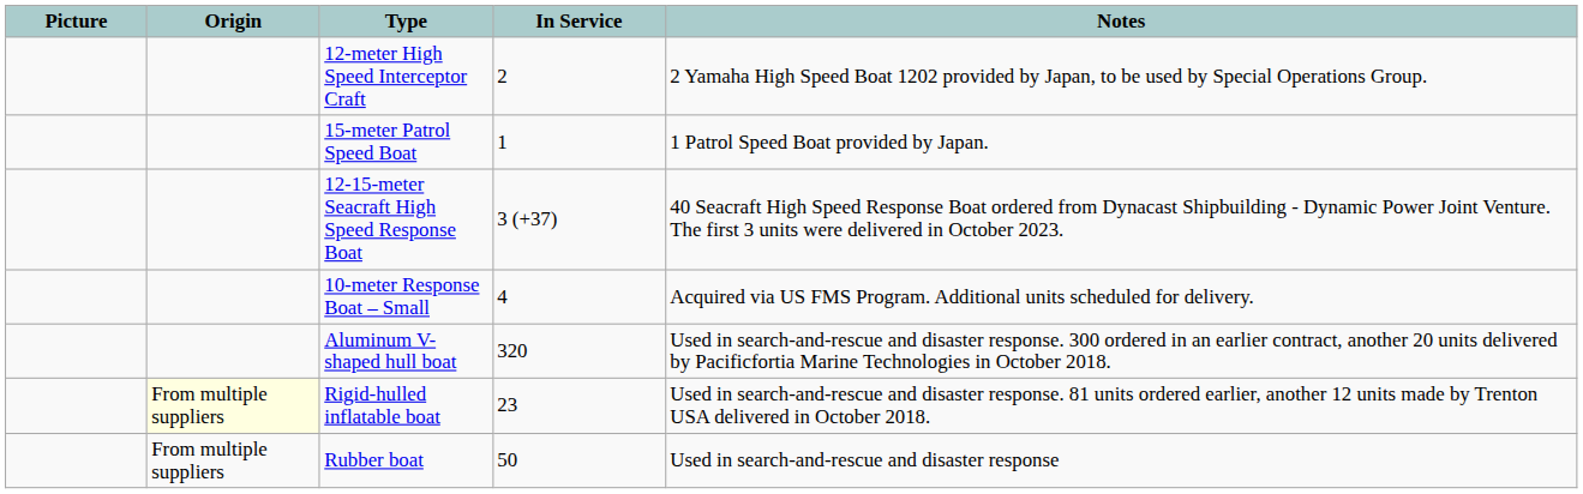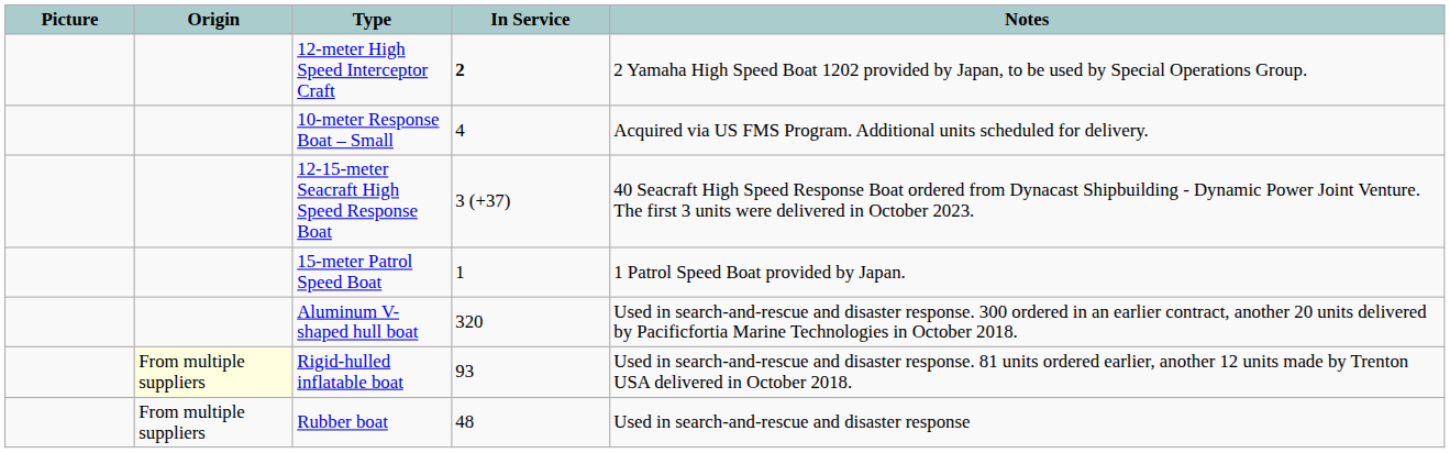 <table class="wikitable">
 <tr>
 <th style="text-align: center; background:#acc; width:9%;">Picture</th>
 <th style="text-align: center; background:#acc; width:11%;">Origin</th>
 <th style="text-align: center; background:#acc; width:11%;">Type</th>
 <th style="text-align: center; background:#acc; width:11%;">In Service</th>
 <th style="text-align: center; background:#acc; width:58%;">Notes</th>
 </tr>
 <tr>
 <td></td>
 <td></td>
 <td><a href='#'>12-meter High Speed Interceptor Craft</a></td>
-<td>2</td>
+<td><strong>2</strong></td>
 <td>2 Yamaha High Speed Boat 1202 provided by Japan, to be used by Special Operations Group.</td>
 </tr>
 <tr>
 <td></td>
 <td></td>
-<td><a href='#'>15-meter Patrol Speed Boat</a></td>
-<td>1</td>
-<td>1 Patrol Speed Boat provided by Japan.</td>
+<td><a href='#'>10-meter Response Boat – Small</a></td>
+<td>4</td>
+<td>Acquired via US FMS Program. Additional units scheduled for delivery.</td>
 </tr>
 <tr>
 <td></td>
 <td></td>
 <td><a href='#'>12-15-meter Seacraft High Speed Response Boat</a></td>
 <td>3 (+37)</td>
 <td>40 Seacraft High Speed Response Boat ordered from Dynacast Shipbuilding - Dynamic Power Joint Venture. The first 3 units were delivered in October 2023.</td>
 </tr>
 <tr>
 <td></td>
 <td></td>
-<td><a href='#'>10-meter Response Boat – Small</a></td>
-<td>4</td>
-<td>Acquired via US FMS Program. Additional units scheduled for delivery.</td>
+<td><a href='#'>15-meter Patrol Speed Boat</a></td>
+<td>1</td>
+<td>1 Patrol Speed Boat provided by Japan.</td>
 </tr>
 <tr>
 <td></td>
 <td></td>
 <td><a href='#'>Aluminum V-shaped hull boat</a></td>
 <td>320</td>
 <td>Used in search-and-rescue and disaster response. 300 ordered in an earlier contract, another 20 units delivered by Pacificfortia Marine Technologies in October 2018.</td>
 </tr>
 <tr>
 <td></td>
 <td style="background: lightyellow;">From multiple suppliers</td>
 <td><a href='#'>Rigid-hulled inflatable boat</a></td>
-<td>23</td>
+<td>93</td>
 <td>Used in search-and-rescue and disaster response. 81 units ordered earlier, another 12 units made by Trenton USA delivered in October 2018.</td>
 </tr>
 <tr>
 <td></td>
 <td>From multiple suppliers</td>
 <td><a href='#'>Rubber boat</a></td>
-<td>50</td>
+<td>48</td>
 <td>Used in search-and-rescue and disaster response</td>
 </tr>
 </table>
